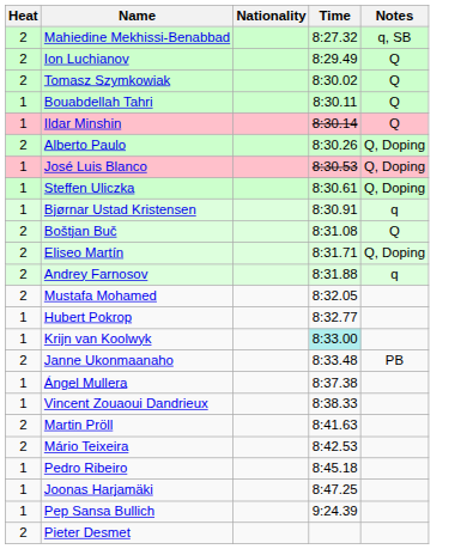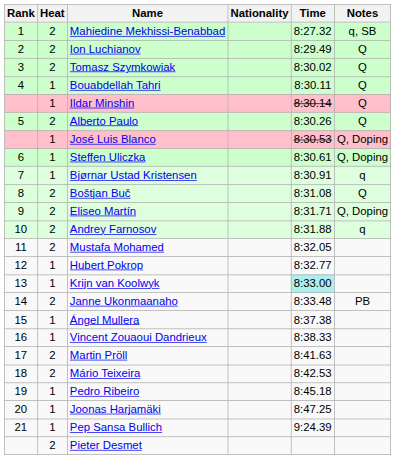 <table class="wikitable sortable" style="text-align:center">
 <tr>
+<th>Rank</th>
 <th>Heat</th>
 <th>Name</th>
 <th>Nationality</th>
 <th>Time</th>
 <th>Notes</th>
 </tr>
 <tr bgcolor=ccffcc>
+<td>1</td>
 <td>2</td>
 <td align="left"><a href='#'>Mahiedine Mekhissi-Benabbad</a></td>
 <td align=left></td>
 <td>8:27.32</td>
 <td>q, SB</td>
 </tr>
 <tr bgcolor=ccffcc>
 <td>2</td>
+<td>2</td>
 <td align="left"><a href='#'>Ion Luchianov</a></td>
 <td align=left></td>
 <td>8:29.49</td>
 <td>Q</td>
 </tr>
 <tr bgcolor=ccffcc>
+<td>3</td>
 <td>2</td>
 <td align="left"><a href='#'>Tomasz Szymkowiak</a></td>
 <td align=left></td>
 <td>8:30.02</td>
 <td>Q</td>
 </tr>
 <tr bgcolor=ccffcc>
+<td>4</td>
 <td>1</td>
 <td align="left"><a href='#'>Bouabdellah Tahri</a></td>
 <td align=left></td>
 <td>8:30.11</td>
 <td>Q</td>
 </tr>
 <tr bgcolor=pink>
+<td></td>
 <td>1</td>
 <td align="left"><a href='#'>Ildar Minshin</a></td>
 <td align=left></td>
 <td><s>8:30.14 </s></td>
 <td>Q</td>
 </tr>
 <tr bgcolor=ccffcc>
+<td>5</td>
 <td>2</td>
 <td align="left"><a href='#'>Alberto Paulo</a></td>
 <td align=left></td>
 <td>8:30.26</td>
-<td>Q, Doping</td>
+<td>Q</td>
 </tr>
 <tr bgcolor=pink>
+<td></td>
 <td>1</td>
 <td align="left"><a href='#'>José Luis Blanco</a></td>
 <td align=left></td>
 <td><s>8:30.53 </s></td>
 <td>Q, Doping</td>
 </tr>
 <tr bgcolor=ccffcc>
+<td>6</td>
 <td>1</td>
 <td align="left"><a href='#'>Steffen Uliczka</a></td>
 <td align=left></td>
 <td>8:30.61</td>
 <td>Q, Doping</td>
 </tr>
 <tr bgcolor=ddffdd>
+<td>7</td>
 <td>1</td>
 <td align="left"><a href='#'>Bjørnar Ustad Kristensen</a></td>
 <td align=left></td>
 <td>8:30.91</td>
 <td>q</td>
 </tr>
 <tr bgcolor=ddffdd>
+<td>8</td>
 <td>2</td>
 <td align="left"><a href='#'>Boštjan Buč</a></td>
 <td align=left></td>
 <td>8:31.08</td>
 <td>Q</td>
 </tr>
 <tr bgcolor=ddffdd>
+<td>9</td>
 <td>2</td>
 <td align="left"><a href='#'>Eliseo Martín</a></td>
 <td align=left></td>
 <td>8:31.71</td>
 <td>Q, Doping</td>
 </tr>
 <tr bgcolor=ddffdd>
+<td>10</td>
 <td>2</td>
 <td align="left"><a href='#'>Andrey Farnosov</a></td>
 <td align=left></td>
 <td>8:31.88</td>
 <td>q</td>
 </tr>
 <tr>
+<td>11</td>
 <td>2</td>
 <td align="left"><a href='#'>Mustafa Mohamed</a></td>
 <td align=left></td>
 <td>8:32.05</td>
 <td></td>
 </tr>
 <tr>
+<td>12</td>
 <td>1</td>
 <td align="left"><a href='#'>Hubert Pokrop</a></td>
 <td align=left></td>
 <td>8:32.77</td>
 <td></td>
 </tr>
 <tr>
+<td>13</td>
 <td>1</td>
 <td align="left"><a href='#'>Krijn van Koolwyk</a></td>
 <td align=left></td>
 <td style="background: paleturquoise;">8:33.00</td>
 <td></td>
 </tr>
 <tr>
+<td>14</td>
 <td>2</td>
 <td align="left"><a href='#'>Janne Ukonmaanaho</a></td>
 <td align=left></td>
 <td>8:33.48</td>
 <td>PB</td>
 </tr>
 <tr>
+<td>15</td>
 <td>1</td>
 <td align="left"><a href='#'>Ángel Mullera</a></td>
 <td align=left></td>
 <td>8:37.38</td>
 <td></td>
 </tr>
 <tr>
+<td>16</td>
 <td>1</td>
 <td align="left"><a href='#'>Vincent Zouaoui Dandrieux</a></td>
 <td align=left></td>
 <td>8:38.33</td>
 <td></td>
 </tr>
 <tr>
+<td>17</td>
 <td>2</td>
 <td align="left"><a href='#'>Martin Pröll</a></td>
 <td align=left></td>
 <td>8:41.63</td>
 <td></td>
 </tr>
 <tr>
+<td>18</td>
 <td>2</td>
 <td align="left"><a href='#'>Mário Teixeira</a></td>
 <td align=left></td>
 <td>8:42.53</td>
 <td></td>
 </tr>
 <tr>
+<td>19</td>
 <td>1</td>
 <td align="left"><a href='#'>Pedro Ribeiro</a></td>
 <td align=left></td>
 <td>8:45.18</td>
 <td></td>
 </tr>
 <tr>
+<td>20</td>
 <td>1</td>
 <td align="left"><a href='#'>Joonas Harjamäki</a></td>
 <td align=left></td>
 <td>8:47.25</td>
 <td></td>
 </tr>
 <tr>
+<td>21</td>
 <td>1</td>
 <td align="left"><a href='#'>Pep Sansa Bullich</a></td>
 <td align=left></td>
 <td>9:24.39</td>
 <td></td>
 </tr>
 <tr>
+<td></td>
 <td>2</td>
 <td align="left"><a href='#'>Pieter Desmet</a></td>
 <td align=left></td>
 <td></td>
 <td></td>
 </tr>
 </table>
